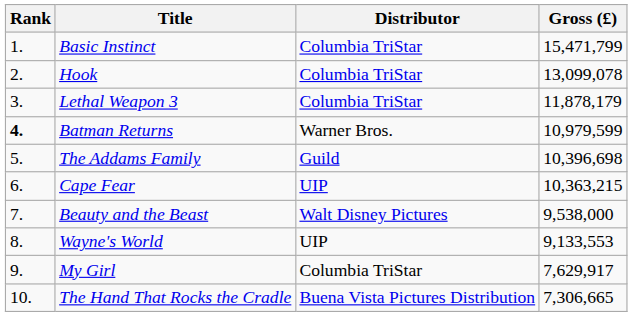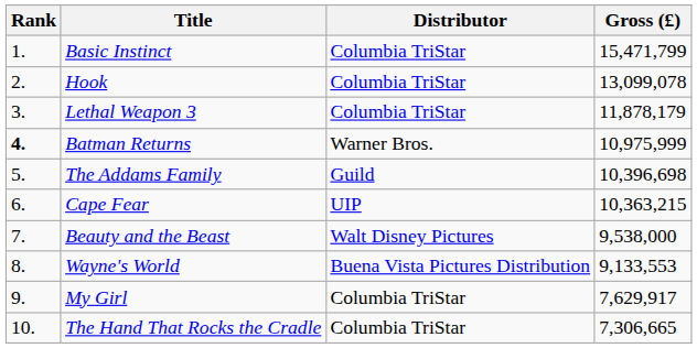 <table class="wikitable sortable" style="margin:auto; margin:auto;">
 <tr>
 <th>Rank</th>
 <th>Title</th>
 <th>Distributor</th>
 <th>Gross (£)</th>
 </tr>
 <tr>
 <td>1.</td>
 <td><em><a href='#'>Basic Instinct</a></em></td>
 <td><a href='#'>Columbia TriStar</a></td>
 <td>15,471,799</td>
 </tr>
 <tr>
 <td>2.</td>
 <td><em><a href='#'>Hook</a></em></td>
 <td><a href='#'>Columbia TriStar</a></td>
 <td>13,099,078</td>
 </tr>
 <tr>
 <td>3.</td>
 <td><em><a href='#'>Lethal Weapon 3</a></em></td>
 <td><a href='#'>Columbia TriStar</a></td>
 <td>11,878,179</td>
 </tr>
 <tr>
 <td><strong>4.</strong></td>
 <td><em><a href='#'>Batman Returns</a></em></td>
 <td>Warner Bros.</td>
-<td>10,979,599</td>
+<td>10,975,999</td>
 </tr>
 <tr>
 <td>5.</td>
 <td><em><a href='#'>The Addams Family</a></em></td>
 <td><a href='#'>Guild</a></td>
 <td>10,396,698</td>
 </tr>
 <tr>
 <td>6.</td>
 <td><em><a href='#'>Cape Fear</a></em></td>
 <td><a href='#'>UIP</a></td>
 <td>10,363,215</td>
 </tr>
 <tr>
 <td>7.</td>
 <td><em><a href='#'>Beauty and the Beast</a></em></td>
 <td><a href='#'>Walt Disney Pictures</a></td>
 <td>9,538,000</td>
 </tr>
 <tr>
 <td>8.</td>
 <td><em><a href='#'>Wayne's World</a></em></td>
-<td>UIP</td>
+<td><a href='#'>Buena Vista Pictures Distribution</a></td>
 <td>9,133,553</td>
 </tr>
 <tr>
 <td>9.</td>
 <td><em><a href='#'>My Girl</a></em></td>
 <td>Columbia TriStar</td>
 <td>7,629,917</td>
 </tr>
 <tr>
 <td>10.</td>
 <td><em><a href='#'>The Hand That Rocks the Cradle</a></em></td>
-<td><a href='#'>Buena Vista Pictures Distribution</a></td>
+<td>Columbia TriStar</td>
 <td>7,306,665</td>
 </tr>
 </table>
